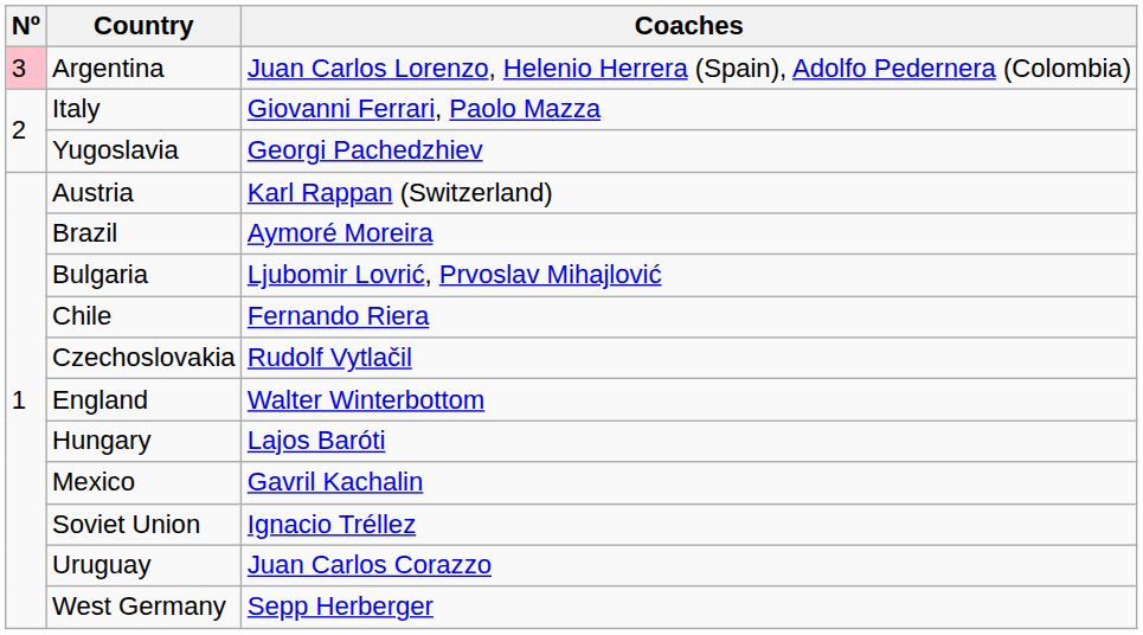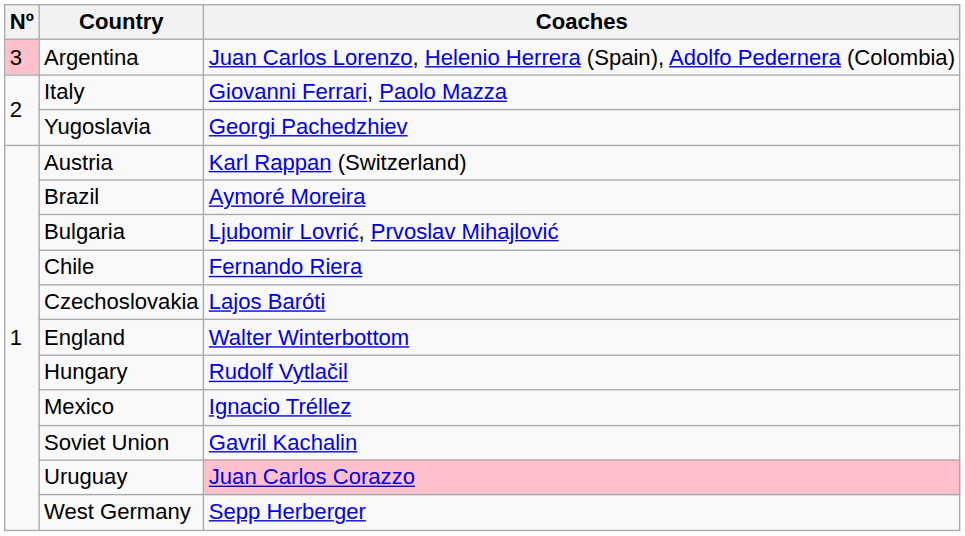 <table class="wikitable">
 <tr>
 <th>Nº</th>
 <th>Country</th>
 <th>Coaches</th>
 </tr>
 <tr>
 <td rowspan="1" style="background: pink;">3</td>
 <td> Argentina</td>
 <td><a href='#'>Juan Carlos Lorenzo</a>, <a href='#'>Helenio Herrera</a> (Spain), <a href='#'>Adolfo Pedernera</a> (Colombia)</td>
 </tr>
 <tr>
 <td rowspan="2">2</td>
 <td> Italy</td>
 <td><a href='#'>Giovanni Ferrari</a>, <a href='#'>Paolo Mazza</a></td>
 </tr>
 <tr>
 <td> Yugoslavia</td>
 <td><a href='#'>Georgi Pachedzhiev</a></td>
 </tr>
 <tr>
 <td rowspan="12">1</td>
 <td> Austria</td>
 <td><a href='#'>Karl Rappan</a> (Switzerland)</td>
 </tr>
 <tr>
 <td> Brazil</td>
 <td><a href='#'>Aymoré Moreira</a></td>
 </tr>
 <tr>
 <td> Bulgaria</td>
 <td><a href='#'>Ljubomir Lovrić</a>, <a href='#'>Prvoslav Mihajlović</a></td>
 </tr>
 <tr>
 <td> Chile</td>
 <td><a href='#'>Fernando Riera</a></td>
 </tr>
 <tr>
 <td> Czechoslovakia</td>
-<td><a href='#'>Rudolf Vytlačil</a></td>
+<td><a href='#'>Lajos Baróti</a></td>
 </tr>
 <tr>
 <td> England</td>
 <td><a href='#'>Walter Winterbottom</a></td>
 </tr>
 <tr>
 <td> Hungary</td>
-<td><a href='#'>Lajos Baróti</a></td>
+<td><a href='#'>Rudolf Vytlačil</a></td>
 </tr>
 <tr>
 <td> Mexico</td>
+<td><a href='#'>Ignacio Tréllez</a></td>
+</tr>
+<tr>
+<td> Soviet Union</td>
 <td><a href='#'>Gavril Kachalin</a></td>
 </tr>
 <tr>
-<td> Soviet Union</td>
-<td><a href='#'>Ignacio Tréllez</a></td>
-</tr>
-<tr>
 <td> Uruguay</td>
-<td><a href='#'>Juan Carlos Corazzo</a></td>
+<td style="background: pink;"><a href='#'>Juan Carlos Corazzo</a></td>
 </tr>
 <tr>
 <td> West Germany</td>
 <td><a href='#'>Sepp Herberger</a></td>
 </tr>
 </table>
